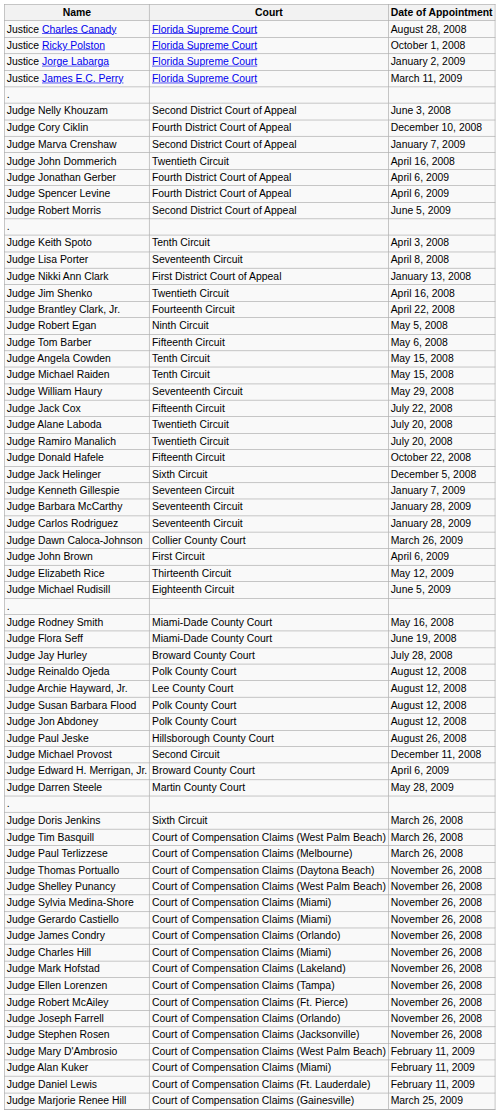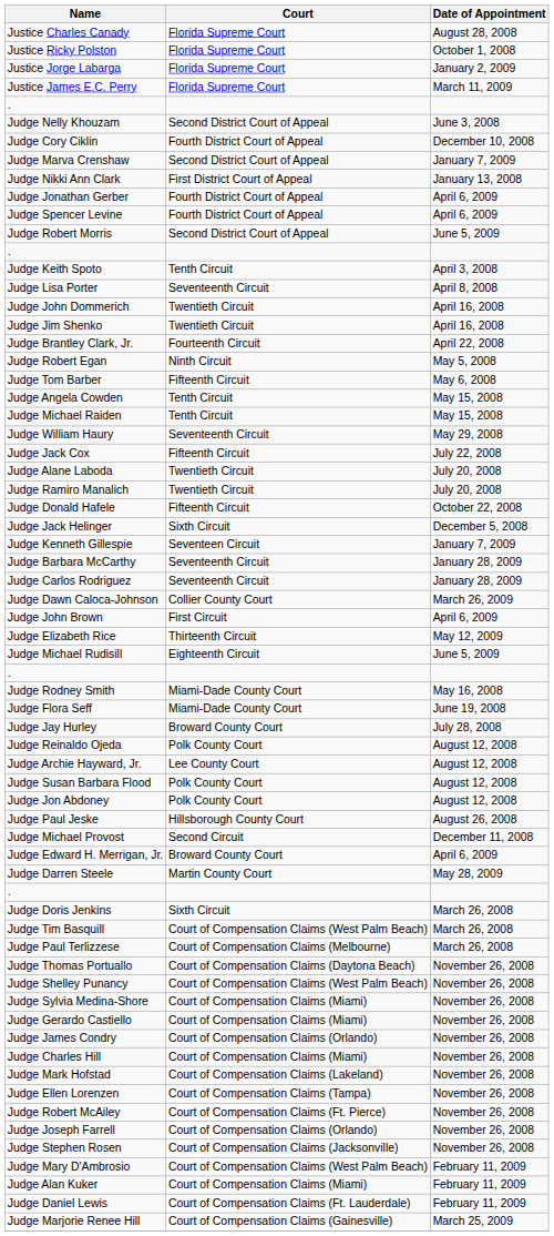 <table class="wikitable" border="2">
 <tr>
 <th>Name</th>
 <th>Court</th>
 <th>Date of Appointment</th>
 </tr>
 <tr>
 <td>Justice <a href='#'>Charles Canady</a></td>
 <td><a href='#'>Florida Supreme Court</a></td>
 <td>August 28, 2008</td>
 </tr>
 <tr>
 <td>Justice <a href='#'>Ricky Polston</a></td>
 <td><a href='#'>Florida Supreme Court</a></td>
 <td>October 1, 2008</td>
 </tr>
 <tr>
 <td>Justice <a href='#'>Jorge Labarga</a></td>
 <td><a href='#'>Florida Supreme Court</a></td>
 <td>January 2, 2009</td>
 </tr>
 <tr>
 <td>Justice <a href='#'>James E.C. Perry</a></td>
 <td><a href='#'>Florida Supreme Court</a></td>
 <td>March 11, 2009</td>
 </tr>
 <tr>
 <td>.</td>
 <td></td>
 <td></td>
 </tr>
 <tr>
 <td>Judge Nelly Khouzam</td>
 <td>Second District Court of Appeal</td>
 <td>June 3, 2008</td>
 </tr>
 <tr>
 <td>Judge Cory Ciklin</td>
 <td>Fourth District Court of Appeal</td>
 <td>December 10, 2008</td>
 </tr>
 <tr>
 <td>Judge Marva Crenshaw</td>
 <td>Second District Court of Appeal</td>
 <td>January 7, 2009</td>
 </tr>
 <tr>
-<td>Judge John Dommerich</td>
-<td>Twentieth Circuit</td>
-<td>April 16, 2008</td>
+<td>Judge Nikki Ann Clark</td>
+<td>First District Court of Appeal</td>
+<td>January 13, 2008</td>
 </tr>
 <tr>
 <td>Judge Jonathan Gerber</td>
 <td>Fourth District Court of Appeal</td>
 <td>April 6, 2009</td>
 </tr>
 <tr>
 <td>Judge Spencer Levine</td>
 <td>Fourth District Court of Appeal</td>
 <td>April 6, 2009</td>
 </tr>
 <tr>
 <td>Judge Robert Morris</td>
 <td>Second District Court of Appeal</td>
 <td>June 5, 2009</td>
 </tr>
 <tr>
 <td>.</td>
 <td></td>
 <td></td>
 </tr>
 <tr>
 <td>Judge Keith Spoto</td>
 <td>Tenth Circuit</td>
 <td>April 3, 2008</td>
 </tr>
 <tr>
 <td>Judge Lisa Porter</td>
 <td>Seventeenth Circuit</td>
 <td>April 8, 2008</td>
 </tr>
 <tr>
-<td>Judge Nikki Ann Clark</td>
-<td>First District Court of Appeal</td>
-<td>January 13, 2008</td>
+<td>Judge John Dommerich</td>
+<td>Twentieth Circuit</td>
+<td>April 16, 2008</td>
 </tr>
 <tr>
 <td>Judge Jim Shenko</td>
 <td>Twentieth Circuit</td>
 <td>April 16, 2008</td>
 </tr>
 <tr>
 <td>Judge Brantley Clark, Jr.</td>
 <td>Fourteenth Circuit</td>
 <td>April 22, 2008</td>
 </tr>
 <tr>
 <td>Judge Robert Egan</td>
 <td>Ninth Circuit</td>
 <td>May 5, 2008</td>
 </tr>
 <tr>
 <td>Judge Tom Barber</td>
 <td>Fifteenth Circuit</td>
 <td>May 6, 2008</td>
 </tr>
 <tr>
 <td>Judge Angela Cowden</td>
 <td>Tenth Circuit</td>
 <td>May 15, 2008</td>
 </tr>
 <tr>
 <td>Judge Michael Raiden</td>
 <td>Tenth Circuit</td>
 <td>May 15, 2008</td>
 </tr>
 <tr>
 <td>Judge William Haury</td>
 <td>Seventeenth Circuit</td>
 <td>May 29, 2008</td>
 </tr>
 <tr>
 <td>Judge Jack Cox</td>
 <td>Fifteenth Circuit</td>
 <td>July 22, 2008</td>
 </tr>
 <tr>
 <td>Judge Alane Laboda</td>
 <td>Twentieth Circuit</td>
 <td>July 20, 2008</td>
 </tr>
 <tr>
 <td>Judge Ramiro Manalich</td>
 <td>Twentieth Circuit</td>
 <td>July 20, 2008</td>
 </tr>
 <tr>
 <td>Judge Donald Hafele</td>
 <td>Fifteenth Circuit</td>
 <td>October 22, 2008</td>
 </tr>
 <tr>
 <td>Judge Jack Helinger</td>
 <td>Sixth Circuit</td>
 <td>December 5, 2008</td>
 </tr>
 <tr>
 <td>Judge Kenneth Gillespie</td>
 <td>Seventeen Circuit</td>
 <td>January 7, 2009</td>
 </tr>
 <tr>
 <td>Judge Barbara McCarthy</td>
 <td>Seventeenth Circuit</td>
 <td>January 28, 2009</td>
 </tr>
 <tr>
 <td>Judge Carlos Rodriguez</td>
 <td>Seventeenth Circuit</td>
 <td>January 28, 2009</td>
 </tr>
 <tr>
 <td>Judge Dawn Caloca-Johnson</td>
 <td>Collier County Court</td>
 <td>March 26, 2009</td>
 </tr>
 <tr>
 <td>Judge John Brown</td>
 <td>First Circuit</td>
 <td>April 6, 2009</td>
 </tr>
 <tr>
 <td>Judge Elizabeth Rice</td>
 <td>Thirteenth Circuit</td>
 <td>May 12, 2009</td>
 </tr>
 <tr>
 <td>Judge Michael Rudisill</td>
 <td>Eighteenth Circuit</td>
 <td>June 5, 2009</td>
 </tr>
 <tr>
 <td>.</td>
 <td></td>
 <td></td>
 </tr>
 <tr>
 <td>Judge Rodney Smith</td>
 <td>Miami-Dade County Court</td>
 <td>May 16, 2008</td>
 </tr>
 <tr>
 <td>Judge Flora Seff</td>
 <td>Miami-Dade County Court</td>
 <td>June 19, 2008</td>
 </tr>
 <tr>
 <td>Judge Jay Hurley</td>
 <td>Broward County Court</td>
 <td>July 28, 2008</td>
 </tr>
 <tr>
 <td>Judge Reinaldo Ojeda</td>
 <td>Polk County Court</td>
 <td>August 12, 2008</td>
 </tr>
 <tr>
 <td>Judge Archie Hayward, Jr.</td>
 <td>Lee County Court</td>
 <td>August 12, 2008</td>
 </tr>
 <tr>
 <td>Judge Susan Barbara Flood</td>
 <td>Polk County Court</td>
 <td>August 12, 2008</td>
 </tr>
 <tr>
 <td>Judge Jon Abdoney</td>
 <td>Polk County Court</td>
 <td>August 12, 2008</td>
 </tr>
 <tr>
 <td>Judge Paul Jeske</td>
 <td>Hillsborough County Court</td>
 <td>August 26, 2008</td>
 </tr>
 <tr>
 <td>Judge Michael Provost</td>
 <td>Second Circuit</td>
 <td>December 11, 2008</td>
 </tr>
 <tr>
 <td>Judge Edward H. Merrigan, Jr.</td>
 <td>Broward County Court</td>
 <td>April 6, 2009</td>
 </tr>
 <tr>
 <td>Judge Darren Steele</td>
 <td>Martin County Court</td>
 <td>May 28, 2009</td>
 </tr>
 <tr>
 <td>.</td>
 <td></td>
 <td></td>
 </tr>
 <tr>
 <td>Judge Doris Jenkins</td>
 <td>Sixth Circuit</td>
 <td>March 26, 2008</td>
 </tr>
 <tr>
 <td>Judge Tim Basquill</td>
 <td>Court of Compensation Claims (West Palm Beach)</td>
 <td>March 26, 2008</td>
 </tr>
 <tr>
 <td>Judge Paul Terlizzese</td>
 <td>Court of Compensation Claims (Melbourne)</td>
 <td>March 26, 2008</td>
 </tr>
 <tr>
 <td>Judge Thomas Portuallo</td>
 <td>Court of Compensation Claims (Daytona Beach)</td>
 <td>November 26, 2008</td>
 </tr>
 <tr>
 <td>Judge Shelley Punancy</td>
 <td>Court of Compensation Claims (West Palm Beach)</td>
 <td>November 26, 2008</td>
 </tr>
 <tr>
 <td>Judge Sylvia Medina-Shore</td>
 <td>Court of Compensation Claims (Miami)</td>
 <td>November 26, 2008</td>
 </tr>
 <tr>
 <td>Judge Gerardo Castiello</td>
 <td>Court of Compensation Claims (Miami)</td>
 <td>November 26, 2008</td>
 </tr>
 <tr>
 <td>Judge James Condry</td>
 <td>Court of Compensation Claims (Orlando)</td>
 <td>November 26, 2008</td>
 </tr>
 <tr>
 <td>Judge Charles Hill</td>
 <td>Court of Compensation Claims (Miami)</td>
 <td>November 26, 2008</td>
 </tr>
 <tr>
 <td>Judge Mark Hofstad</td>
 <td>Court of Compensation Claims (Lakeland)</td>
 <td>November 26, 2008</td>
 </tr>
 <tr>
 <td>Judge Ellen Lorenzen</td>
 <td>Court of Compensation Claims (Tampa)</td>
 <td>November 26, 2008</td>
 </tr>
 <tr>
 <td>Judge Robert McAiley</td>
 <td>Court of Compensation Claims (Ft. Pierce)</td>
 <td>November 26, 2008</td>
 </tr>
 <tr>
 <td>Judge Joseph Farrell</td>
 <td>Court of Compensation Claims (Orlando)</td>
 <td>November 26, 2008</td>
 </tr>
 <tr>
 <td>Judge Stephen Rosen</td>
 <td>Court of Compensation Claims (Jacksonville)</td>
 <td>November 26, 2008</td>
 </tr>
 <tr>
 <td>Judge Mary D'Ambrosio</td>
 <td>Court of Compensation Claims (West Palm Beach)</td>
 <td>February 11, 2009</td>
 </tr>
 <tr>
 <td>Judge Alan Kuker</td>
 <td>Court of Compensation Claims (Miami)</td>
 <td>February 11, 2009</td>
 </tr>
 <tr>
 <td>Judge Daniel Lewis</td>
 <td>Court of Compensation Claims (Ft. Lauderdale)</td>
 <td>February 11, 2009</td>
 </tr>
 <tr>
 <td>Judge Marjorie Renee Hill</td>
 <td>Court of Compensation Claims (Gainesville)</td>
 <td>March 25, 2009</td>
 </tr>
 <tr>
 </tr>
 </table>
